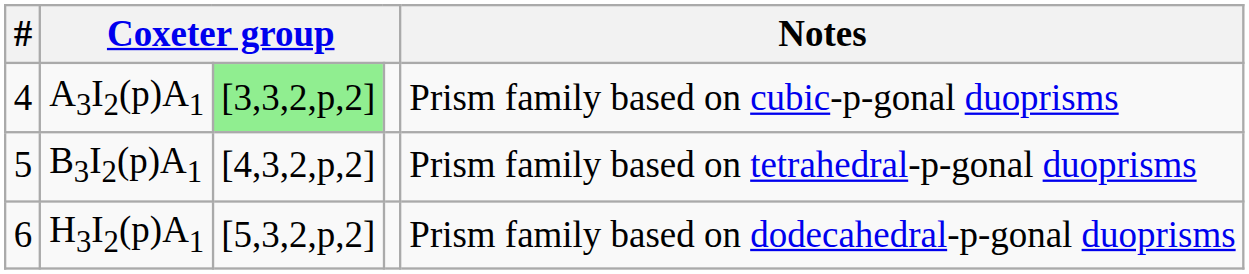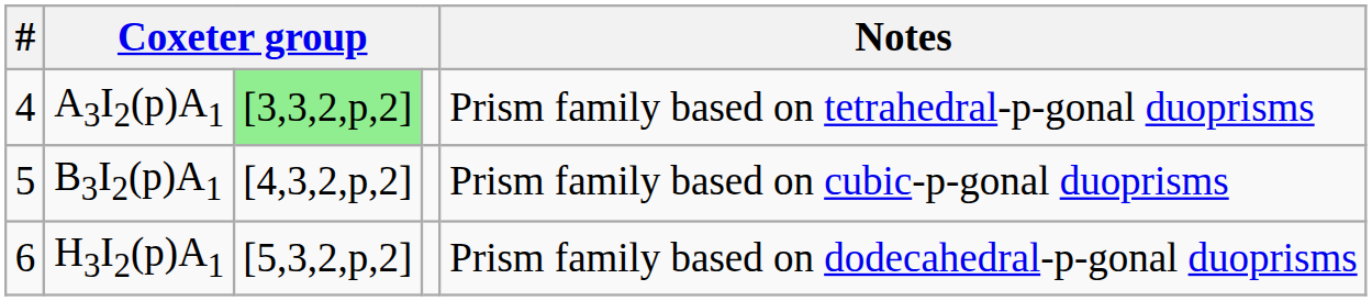 <table class=wikitable>
 <tr>
 <th>#</th>
 <th colspan=3><a href='#'>Coxeter group</a></th>
 <th>Notes</th>
 </tr>
 <tr>
 <td>4</td>
 <td>A<sub>3</sub>I<sub>2</sub>(p)A<sub>1</sub></td>
 <td style="background: lightgreen;">[3,3,2,p,2]</td>
 <td></td>
-<td>Prism family based on <a href='#'>cubic</a>-p-gonal <a href='#'>duoprisms</a></td>
+<td>Prism family based on <a href='#'>tetrahedral</a>-p-gonal <a href='#'>duoprisms</a></td>
 </tr>
 <tr>
 <td>5</td>
 <td>B<sub>3</sub>I<sub>2</sub>(p)A<sub>1</sub></td>
 <td>[4,3,2,p,2]</td>
 <td></td>
-<td>Prism family based on <a href='#'>tetrahedral</a>-p-gonal <a href='#'>duoprisms</a></td>
+<td>Prism family based on <a href='#'>cubic</a>-p-gonal <a href='#'>duoprisms</a></td>
 </tr>
 <tr>
 <td>6</td>
 <td>H<sub>3</sub>I<sub>2</sub>(p)A<sub>1</sub></td>
 <td>[5,3,2,p,2]</td>
 <td></td>
 <td>Prism family based on <a href='#'>dodecahedral</a>-p-gonal <a href='#'>duoprisms</a></td>
 </tr>
 </table>
